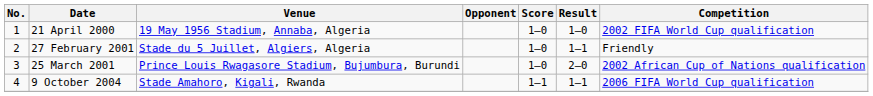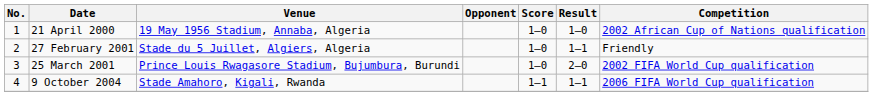 <table class="wikitable">
 <tr>
 <th>No.</th>
 <th>Date</th>
 <th>Venue</th>
 <th>Opponent</th>
 <th>Score</th>
 <th>Result</th>
 <th>Competition</th>
 </tr>
 <tr>
 <td align="center">1</td>
 <td>21 April 2000</td>
 <td><a href='#'>19 May 1956 Stadium</a>, <a href='#'>Annaba</a>, Algeria</td>
 <td></td>
 <td align=center>1–0</td>
 <td align=center>1–0</td>
-<td><a href='#'>2002 FIFA World Cup qualification</a></td>
+<td><a href='#'>2002 African Cup of Nations qualification</a></td>
 </tr>
 <tr>
 <td align="center">2</td>
 <td>27 February 2001</td>
 <td><a href='#'>Stade du 5 Juillet</a>, <a href='#'>Algiers</a>, Algeria</td>
 <td></td>
 <td align=center>1–0</td>
 <td align=center>1–1</td>
 <td>Friendly</td>
 </tr>
 <tr>
 <td align="center">3</td>
 <td>25 March 2001</td>
 <td><a href='#'>Prince Louis Rwagasore Stadium</a>, <a href='#'>Bujumbura</a>, Burundi</td>
 <td></td>
 <td align=center>1–0</td>
 <td align=center>2–0</td>
-<td><a href='#'>2002 African Cup of Nations qualification</a></td>
+<td><a href='#'>2002 FIFA World Cup qualification</a></td>
 </tr>
 <tr>
 <td align="center">4</td>
 <td>9 October 2004</td>
 <td><a href='#'>Stade Amahoro</a>, <a href='#'>Kigali</a>, Rwanda</td>
 <td></td>
 <td align=center>1–1</td>
 <td align=center>1–1</td>
 <td><a href='#'>2006 FIFA World Cup qualification</a></td>
 </tr>
 <tr>
 </tr>
 </table>
